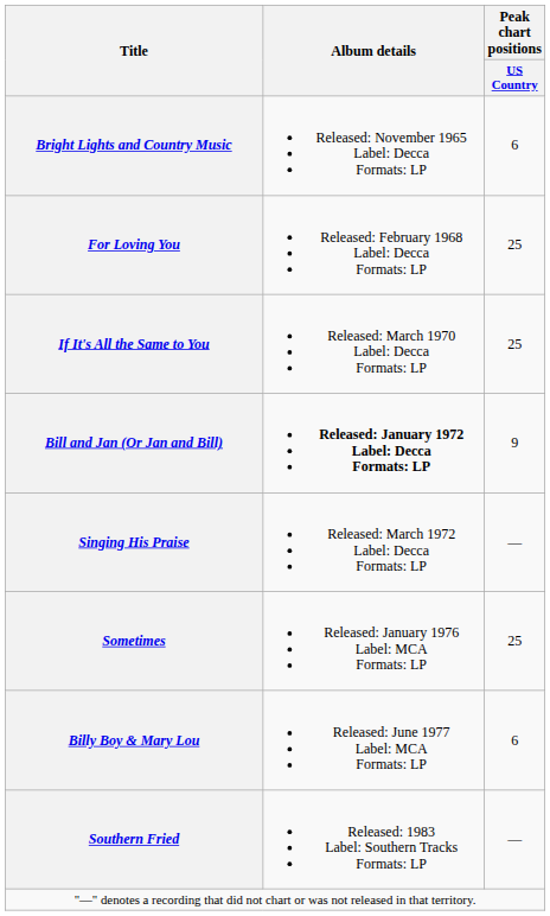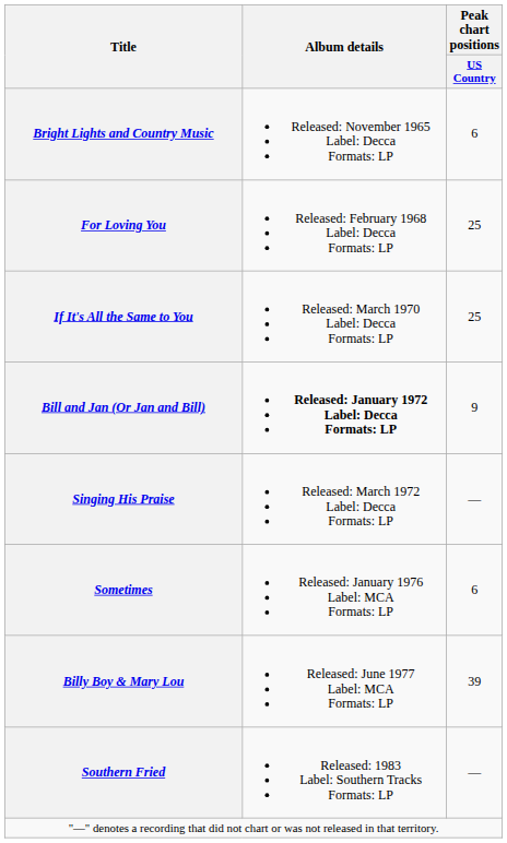 <table class="wikitable plainrowheaders" style="text-align:center;" border="1">
 <tr>
 <th scope="col" rowspan="2" style="width:19em;">Title</th>
 <th scope="col" rowspan="2" style="width:16em;">Album details</th>
 <th scope="col" colspan="1">Peak<br>chart<br>positions</th>
 </tr>
 <tr>
 <th scope="col" style="width:3em;font-size:90%;"><a href='#'>US<br>Country</a><br></th>
 </tr>
 <tr>
 <th scope="row"><em><a href='#'>Bright Lights and Country Music</a></em><br></th>
 <td><br><ul><li>Released: November 1965</li><li>Label: Decca</li><li>Formats: LP</li></ul></td>
 <td>6</td>
 </tr>
 <tr>
 <th scope="row"><em><a href='#'>For Loving You</a></em><br></th>
 <td><br><ul><li>Released: February 1968</li><li>Label: Decca</li><li>Formats: LP</li></ul></td>
 <td>25</td>
 </tr>
 <tr>
 <th scope="row"><em><a href='#'>If It's All the Same to You</a></em><br></th>
 <td><br><ul><li>Released: March 1970</li><li>Label: Decca</li><li>Formats: LP</li></ul></td>
 <td>25</td>
 </tr>
 <tr>
 <th scope="row"><em><a href='#'>Bill and Jan (Or Jan and Bill)</a></em><br></th>
 <td><strong><br><ul><li>Released: January 1972</li><li>Label: Decca</li><li>Formats: LP</li></ul></strong></td>
 <td>9</td>
 </tr>
 <tr>
 <th scope="row"><em><a href='#'>Singing His Praise</a></em><br></th>
 <td><br><ul><li>Released: March 1972</li><li>Label: Decca</li><li>Formats: LP</li></ul></td>
 <td>—</td>
 </tr>
 <tr>
 <th scope="row"><em><a href='#'>Sometimes</a></em><br></th>
 <td><br><ul><li>Released: January 1976</li><li>Label: MCA</li><li>Formats: LP</li></ul></td>
-<td>25</td>
+<td>6</td>
 </tr>
 <tr>
 <th scope="row"><em><a href='#'>Billy Boy & Mary Lou</a></em><br></th>
 <td><br><ul><li>Released: June 1977</li><li>Label: MCA</li><li>Formats: LP</li></ul></td>
-<td>6</td>
+<td>39</td>
 </tr>
 <tr>
 <th scope="row"><em><a href='#'>Southern Fried</a></em><br></th>
 <td><br><ul><li>Released: 1983</li><li>Label: Southern Tracks</li><li>Formats: LP</li></ul></td>
 <td>—</td>
 </tr>
 <tr>
 <td colspan="3" style="font-size:90%">"—" denotes a recording that did not chart or was not released in that territory.</td>
 </tr>
 </table>
